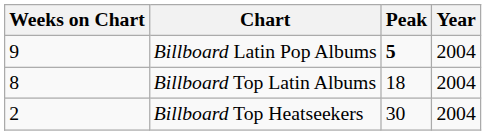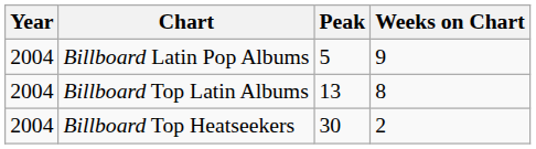 <table class="wikitable">
 <tr>
-<th>Weeks on Chart</th>
+<th>Year</th>
 <th>Chart</th>
 <th>Peak</th>
-<th>Year</th>
+<th>Weeks on Chart</th>
 </tr>
 <tr>
+<td>2004</td>
+<td><em>Billboard</em> Latin Pop Albums</td>
+<td>5</td>
 <td>9</td>
-<td><em>Billboard</em> Latin Pop Albums</td>
-<td><strong>5</strong></td>
-<td>2004</td>
 </tr>
 <tr>
+<td>2004</td>
+<td><em>Billboard</em> Top Latin Albums</td>
+<td>13</td>
 <td>8</td>
-<td><em>Billboard</em> Top Latin Albums</td>
-<td>18</td>
-<td>2004</td>
 </tr>
 <tr>
-<td>2</td>
+<td>2004</td>
 <td><em>Billboard</em> Top Heatseekers</td>
 <td>30</td>
-<td>2004</td>
+<td>2</td>
 </tr>
 </table>
